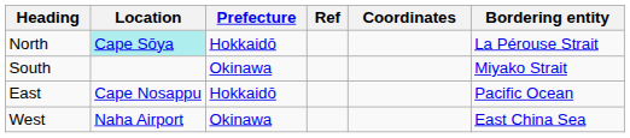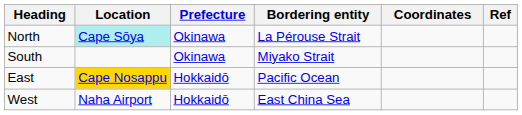 <table class="wikitable" width="70%">
 <tr>
 <th width="10%">Heading</th>
 <th width="15%">Location</th>
 <th width="10%"><a href='#'>Prefecture</a></th>
+<th width="20%">Bordering entity</th>
+<th width="15%" class="unsortable">Coordinates</th>
 <th width="5%"  class="unsortable">Ref</th>
-<th width="15%" class="unsortable">Coordinates</th>
-<th width="20%">Bordering entity</th>
 </tr>
 <tr class="vcard">
 <td>North</td>
 <td class="fn org" style="background: paleturquoise;"><a href='#'>Cape Sōya</a></td>
-<td><a href='#'>Hokkaidō</a></td>
+<td><a href='#'>Okinawa</a></td>
+<td><a href='#'>La Pérouse Strait</a></td>
 <td></td>
 <td></td>
-<td><a href='#'>La Pérouse Strait</a></td>
 </tr>
 <tr class="vcard">
 <td>South</td>
 <td class="fn org"></td>
 <td><a href='#'>Okinawa</a></td>
+<td><a href='#'>Miyako Strait</a></td>
 <td></td>
 <td></td>
-<td><a href='#'>Miyako Strait</a></td>
 </tr>
 <tr class="vcard">
 <td>East</td>
-<td class="fn org"><a href='#'>Cape Nosappu</a></td>
+<td class="fn org" style="background: gold;"><a href='#'>Cape Nosappu</a></td>
 <td><a href='#'>Hokkaidō</a></td>
+<td><a href='#'>Pacific Ocean</a></td>
 <td></td>
 <td></td>
-<td><a href='#'>Pacific Ocean</a></td>
 </tr>
 <tr class="vcard">
 <td>West</td>
 <td class="fn org"><a href='#'>Naha Airport</a></td>
-<td><a href='#'>Okinawa</a></td>
+<td><a href='#'>Hokkaidō</a></td>
+<td><a href='#'>East China Sea</a></td>
 <td></td>
 <td></td>
-<td><a href='#'>East China Sea</a></td>
 </tr>
 </table>
